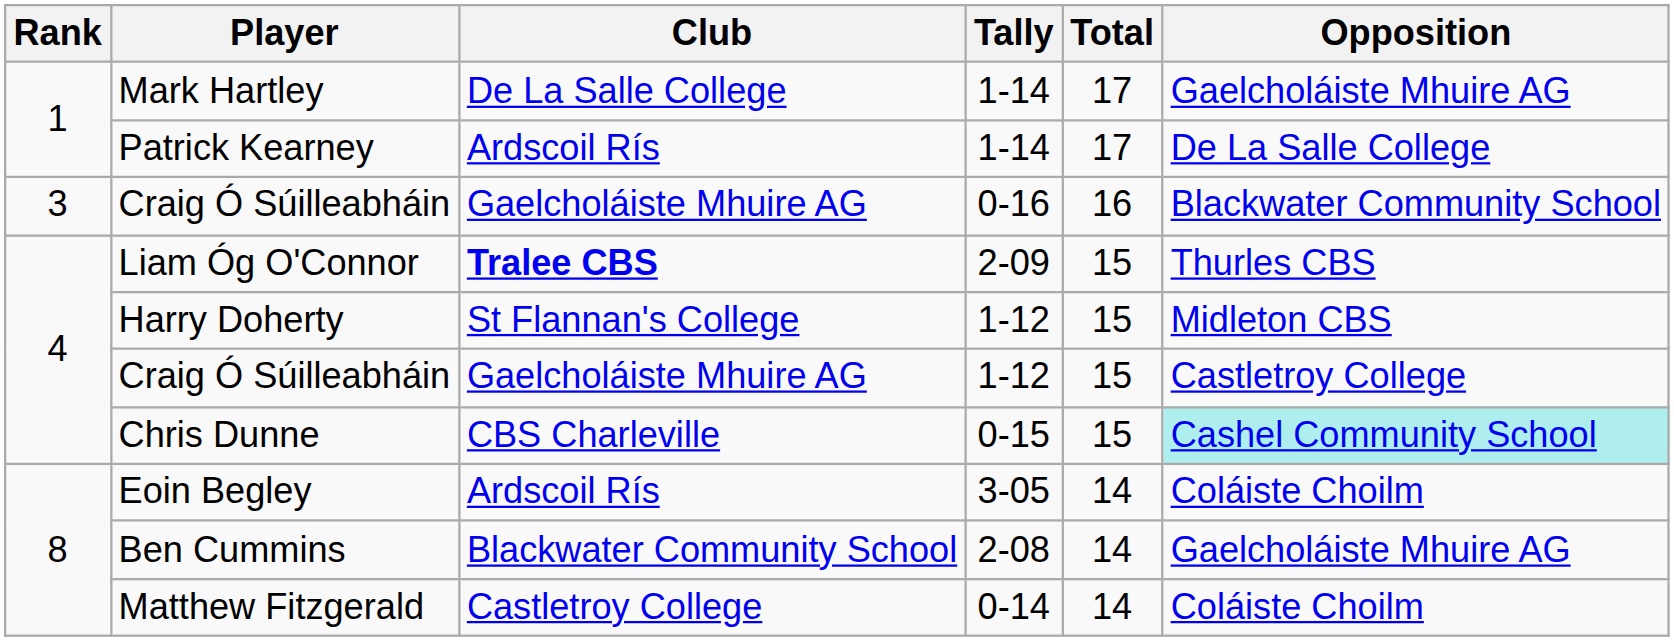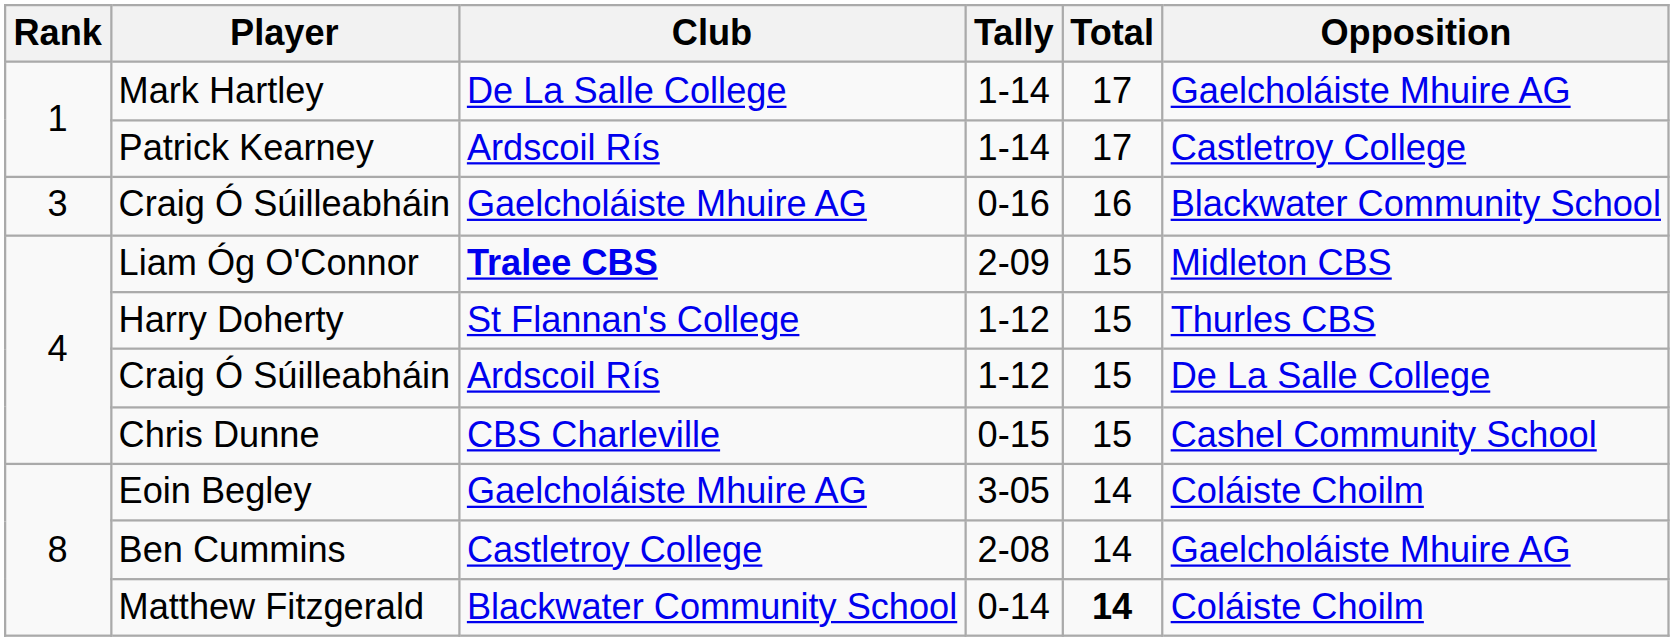 <table class="wikitable">
 <tr>
 <th>Rank</th>
 <th>Player</th>
 <th>Club</th>
 <th>Tally</th>
 <th>Total</th>
 <th>Opposition</th>
 </tr>
 <tr>
 <td rowspan="2" style="text-align:center;">1</td>
 <td>Mark Hartley</td>
 <td><a href='#'>De La Salle College</a></td>
 <td align=center>1-14</td>
 <td align=center>17</td>
 <td><a href='#'>Gaelcholáiste Mhuire AG</a></td>
 </tr>
 <tr>
 <td>Patrick Kearney</td>
 <td><a href='#'>Ardscoil Rís</a></td>
 <td align=center>1-14</td>
 <td align=center>17</td>
-<td><a href='#'>De La Salle College</a></td>
+<td><a href='#'>Castletroy College</a></td>
 </tr>
 <tr>
 <td rowspan="1" style="text-align:center;">3</td>
 <td>Craig Ó Súilleabháin</td>
 <td><a href='#'>Gaelcholáiste Mhuire AG</a></td>
 <td align=center>0-16</td>
 <td align=center>16</td>
 <td><a href='#'>Blackwater Community School</a></td>
 </tr>
 <tr>
 <td rowspan="4" style="text-align:center;">4</td>
 <td>Liam Óg O'Connor</td>
 <td><strong><a href='#'>Tralee CBS</a></strong></td>
 <td align=center>2-09</td>
 <td align=center>15</td>
-<td><a href='#'>Thurles CBS</a></td>
+<td><a href='#'>Midleton CBS</a></td>
 </tr>
 <tr>
 <td>Harry Doherty</td>
 <td><a href='#'>St Flannan's College</a></td>
 <td align=center>1-12</td>
 <td align=center>15</td>
-<td><a href='#'>Midleton CBS</a></td>
+<td><a href='#'>Thurles CBS</a></td>
 </tr>
 <tr>
 <td>Craig Ó Súilleabháin</td>
-<td><a href='#'>Gaelcholáiste Mhuire AG</a></td>
+<td><a href='#'>Ardscoil Rís</a></td>
 <td align=center>1-12</td>
 <td align=center>15</td>
-<td><a href='#'>Castletroy College</a></td>
+<td><a href='#'>De La Salle College</a></td>
 </tr>
 <tr>
 <td>Chris Dunne</td>
 <td><a href='#'>CBS Charleville</a></td>
 <td align=center>0-15</td>
 <td align=center>15</td>
-<td style="background: paleturquoise;"><a href='#'>Cashel Community School</a></td>
+<td><a href='#'>Cashel Community School</a></td>
 </tr>
 <tr>
 <td rowspan="3" style="text-align:center;">8</td>
 <td>Eoin Begley</td>
-<td><a href='#'>Ardscoil Rís</a></td>
+<td><a href='#'>Gaelcholáiste Mhuire AG</a></td>
 <td align=center>3-05</td>
 <td align=center>14</td>
 <td><a href='#'>Coláiste Choilm</a></td>
 </tr>
 <tr>
 <td>Ben Cummins</td>
-<td><a href='#'>Blackwater Community School</a></td>
+<td><a href='#'>Castletroy College</a></td>
 <td align=center>2-08</td>
 <td align=center>14</td>
 <td><a href='#'>Gaelcholáiste Mhuire AG</a></td>
 </tr>
 <tr>
 <td>Matthew Fitzgerald</td>
-<td><a href='#'>Castletroy College</a></td>
+<td><a href='#'>Blackwater Community School</a></td>
 <td align=center>0-14</td>
-<td align=center>14</td>
+<td align=center><strong>14</strong></td>
 <td><a href='#'>Coláiste Choilm</a></td>
 </tr>
 </table>
